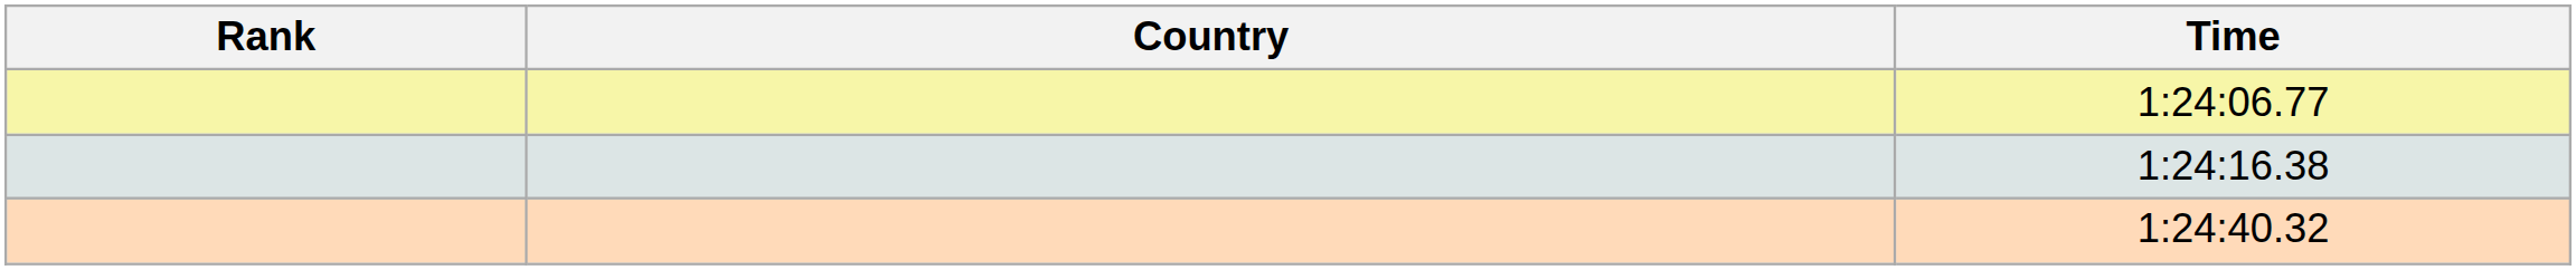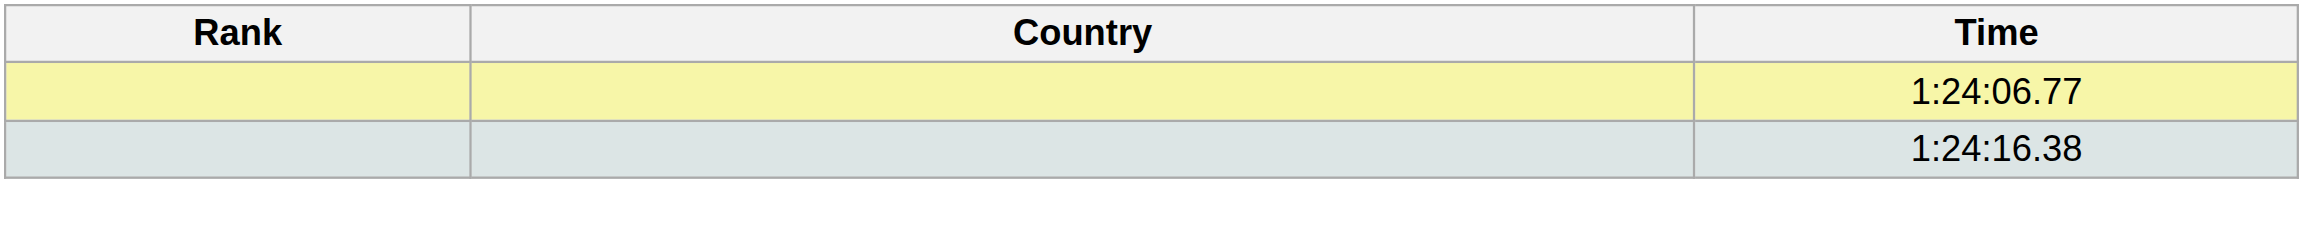 <table class="wikitable" width=80% style="font-size:100%; text-align:center;">
 <tr>
 <th width = 60>Rank</th>
 <th width = 170>Country</th>
 <th width = 80>Time</th>
 </tr>
 <tr bgcolor=f7f6a8>
 <td></td>
 <td align=left></td>
 <td>1:24:06.77</td>
 </tr>
 <tr bgcolor=dce5e5>
 <td></td>
 <td align=left></td>
 <td>1:24:16.38</td>
 </tr>
-<tr bgcolor=ffdab9>
-<td></td>
-<td align=left></td>
-<td>1:24:40.32</td>
-</tr>
 </table>
